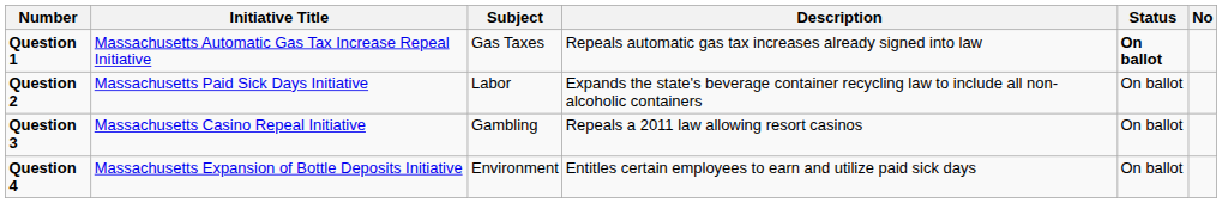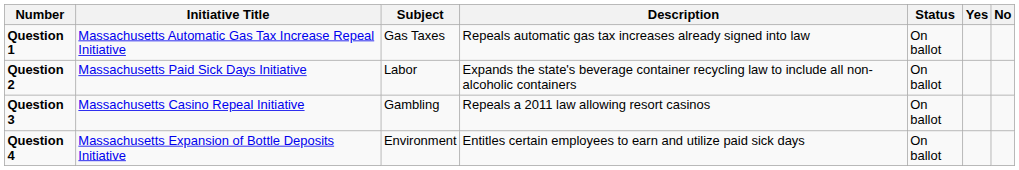 <table class="wikitable">
 <tr>
 <th>Number</th>
 <th>Initiative Title</th>
 <th>Subject</th>
 <th>Description</th>
 <th>Status</th>
+<th>Yes</th>
 <th>No</th>
 </tr>
 <tr valign="top">
 <td><strong>Question 1</strong></td>
 <td><a href='#'>Massachusetts Automatic Gas Tax Increase Repeal Initiative</a></td>
 <td>Gas Taxes</td>
 <td>Repeals automatic gas tax increases already signed into law</td>
-<td><strong>On ballot</strong></td>
+<td>On ballot</td>
+<td></td>
 <td></td>
 </tr>
 <tr valign="top">
 <td><strong>Question 2</strong></td>
 <td><a href='#'>Massachusetts Paid Sick Days Initiative</a></td>
 <td>Labor</td>
 <td>Expands the state's beverage container recycling law to include all non-alcoholic containers</td>
 <td>On ballot</td>
 <td></td>
+<td></td>
 </tr>
 <tr valign="top">
 <td><strong>Question 3</strong></td>
 <td><a href='#'>Massachusetts Casino Repeal Initiative</a></td>
 <td>Gambling</td>
 <td>Repeals a 2011 law allowing resort casinos</td>
 <td>On ballot</td>
+<td></td>
 <td></td>
 </tr>
 <tr valign="top">
 <td><strong>Question 4</strong></td>
 <td><a href='#'>Massachusetts Expansion of Bottle Deposits Initiative</a></td>
 <td>Environment</td>
 <td>Entitles certain employees to earn and utilize paid sick days</td>
 <td>On ballot</td>
 <td></td>
+<td></td>
 </tr>
 </table>
